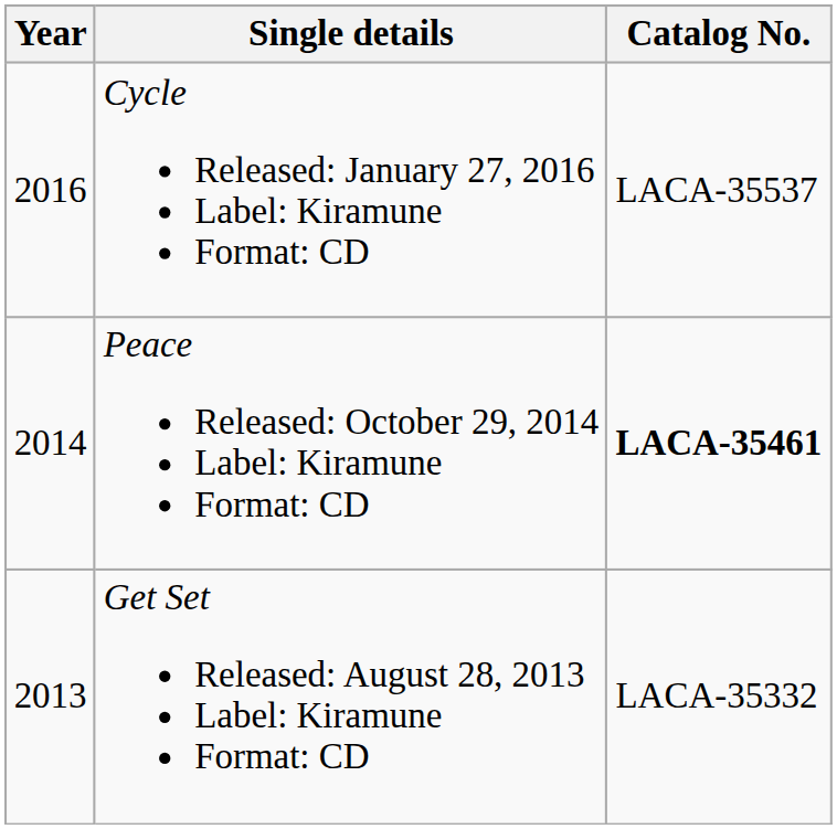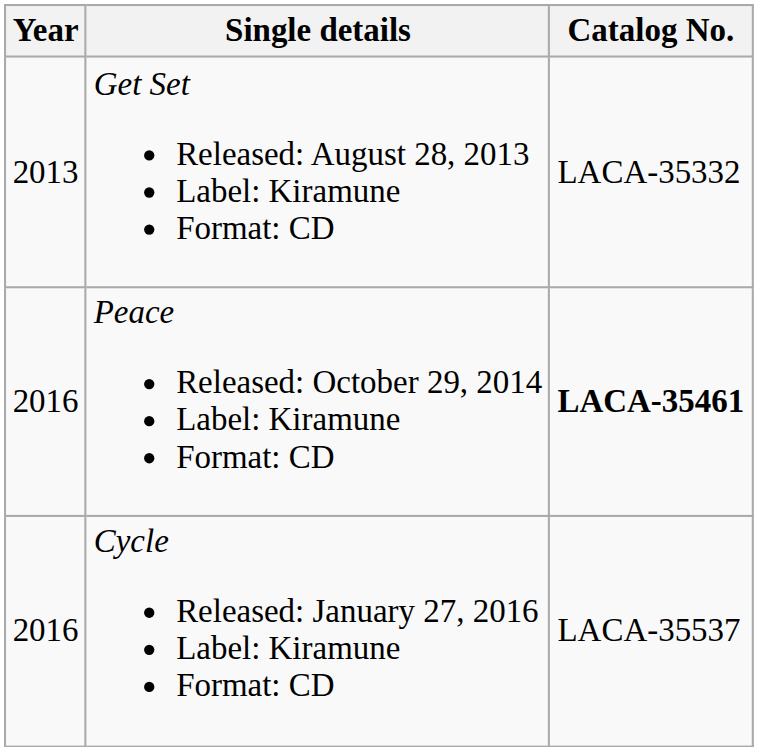 <table class="wikitable">
 <tr>
 <th>Year</th>
 <th>Single details</th>
 <th>Catalog No.</th>
 </tr>
 <tr>
+<td>2013</td>
+<td align=left><em>Get Set</em><br><ul><li>Released: August 28, 2013</li><li>Label: Kiramune</li><li>Format: CD</li></ul></td>
+<td>LACA-35332</td>
+</tr>
+<tr>
+<td>2016</td>
+<td align=left><em>Peace</em><br><ul><li>Released: October 29, 2014</li><li>Label: Kiramune</li><li>Format: CD</li></ul></td>
+<td><strong>LACA-35461</strong></td>
+</tr>
+<tr>
 <td>2016</td>
 <td align=left><em>Cycle</em><br><ul><li>Released: January 27, 2016</li><li>Label: Kiramune</li><li>Format: CD</li></ul></td>
 <td>LACA-35537</td>
 </tr>
-<tr>
-<td>2014</td>
-<td align=left><em>Peace</em><br><ul><li>Released: October 29, 2014</li><li>Label: Kiramune</li><li>Format: CD</li></ul></td>
-<td><strong>LACA-35461</strong></td>
-</tr>
-<tr>
-<td>2013</td>
-<td align=left><em>Get Set</em><br><ul><li>Released: August 28, 2013</li><li>Label: Kiramune</li><li>Format: CD</li></ul></td>
-<td>LACA-35332</td>
-</tr>
 </table>
